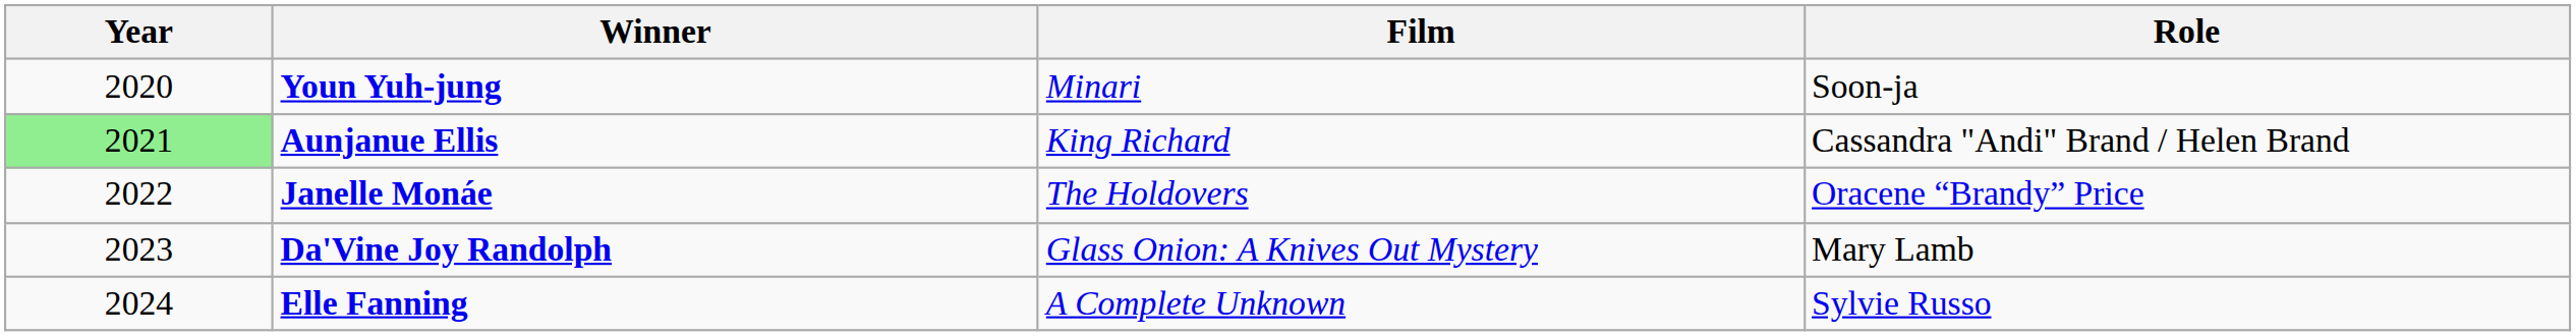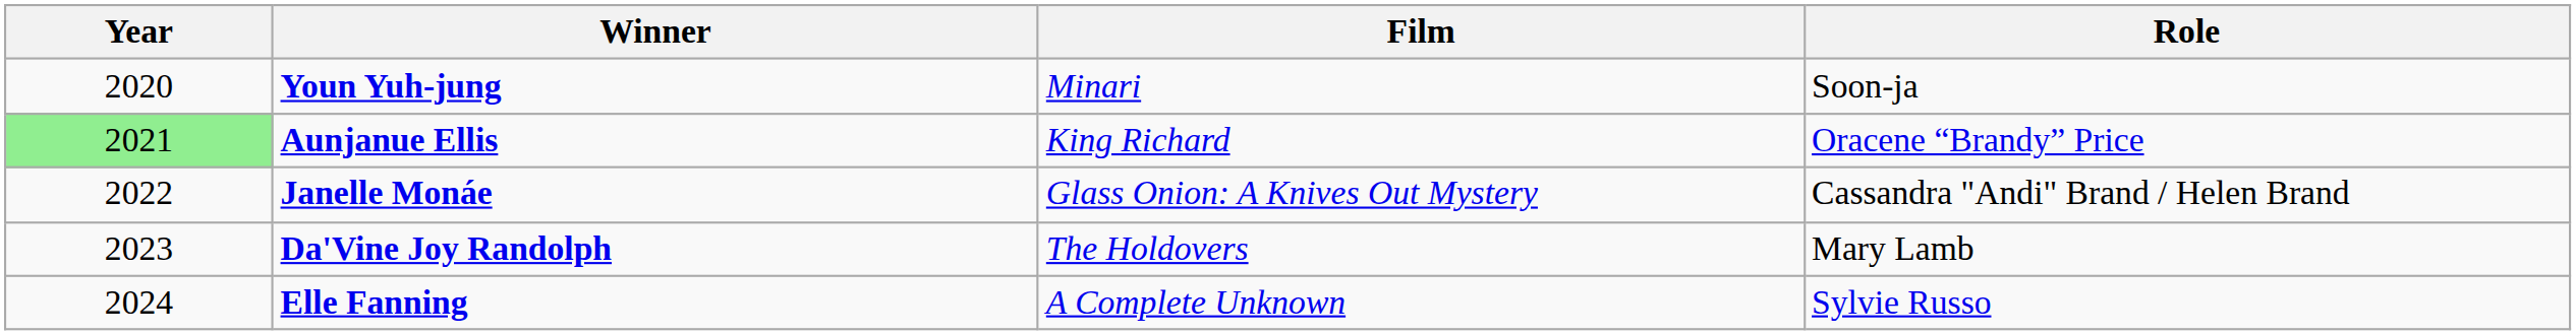 <table class="wikitable" width="95%" cellpadding="5">
 <tr>
 <th width="100"><strong>Year</strong></th>
 <th width="300"><strong>Winner</strong></th>
 <th width="300"><strong>Film</strong></th>
 <th width="300"><strong>Role</strong></th>
 </tr>
 <tr>
 <td style="text-align:center;">2020</td>
 <td><strong><a href='#'>Youn Yuh-jung</a></strong></td>
 <td><em><a href='#'>Minari</a></em></td>
 <td>Soon-ja</td>
 </tr>
 <tr>
 <td style="background: lightgreen; text-align:center;">2021</td>
 <td><strong><a href='#'>Aunjanue Ellis</a></strong></td>
 <td><em><a href='#'>King Richard</a></em></td>
-<td>Cassandra "Andi" Brand / Helen Brand</td>
+<td><a href='#'>Oracene “Brandy” Price</a></td>
 </tr>
 <tr>
 <td style="text-align:center;">2022</td>
 <td><strong><a href='#'>Janelle Monáe</a></strong></td>
-<td><em><a href='#'>The Holdovers</a></em></td>
-<td><a href='#'>Oracene “Brandy” Price</a></td>
+<td><em><a href='#'>Glass Onion: A Knives Out Mystery</a></em></td>
+<td>Cassandra "Andi" Brand / Helen Brand</td>
 </tr>
 <tr>
 <td style="text-align:center;">2023</td>
 <td><strong><a href='#'>Da'Vine Joy Randolph</a></strong></td>
-<td><em><a href='#'>Glass Onion: A Knives Out Mystery</a></em></td>
+<td><em><a href='#'>The Holdovers</a></em></td>
 <td>Mary Lamb</td>
 </tr>
 <tr>
 <td style="text-align:center;">2024</td>
 <td><strong><a href='#'>Elle Fanning</a></strong></td>
 <td><em><a href='#'>A Complete Unknown</a></em></td>
 <td><a href='#'>Sylvie Russo</a></td>
 </tr>
 </table>
